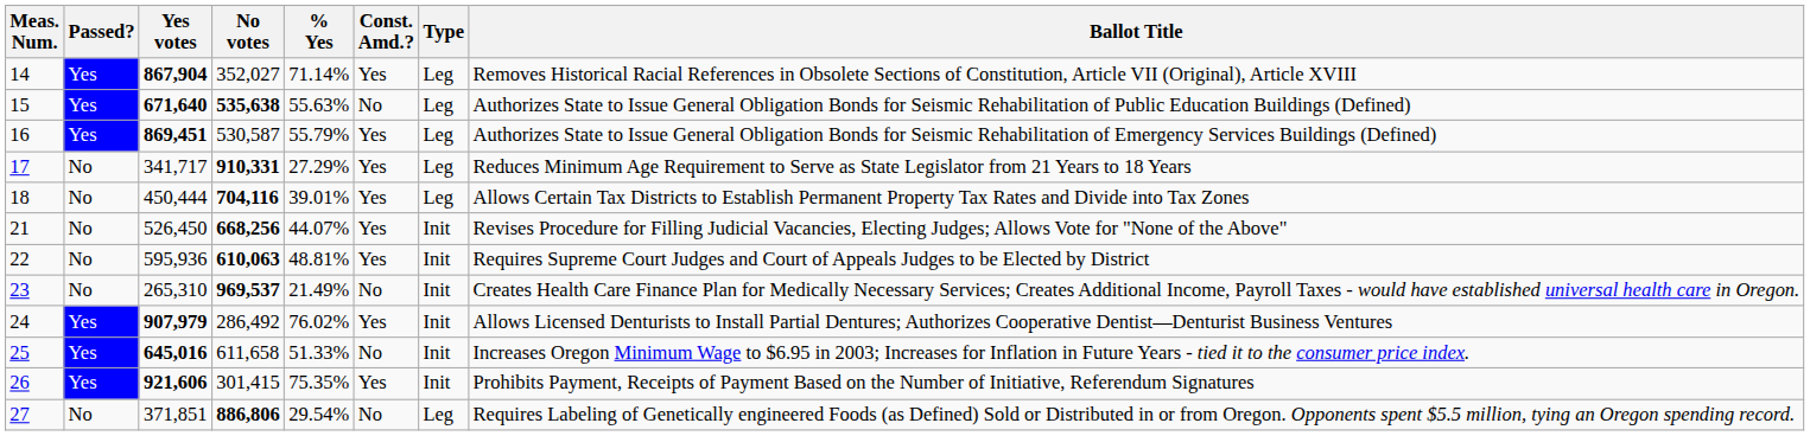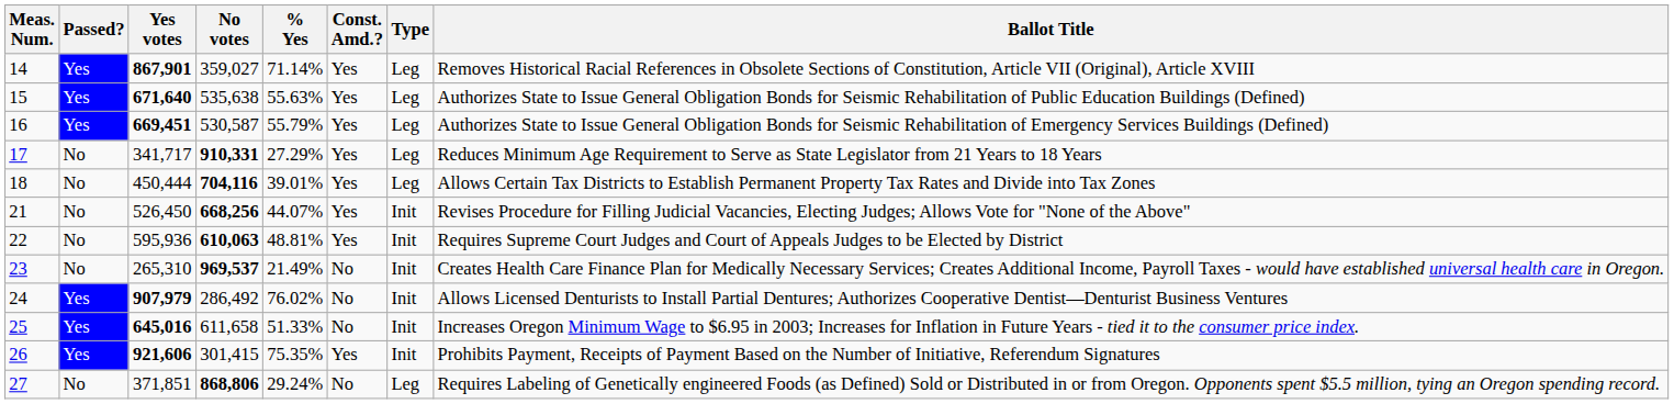 <table class="wikitable sortable">
 <tr>
 <th>Meas.<br>Num.</th>
 <th>Passed?</th>
 <th>Yes<br>votes</th>
 <th>No<br>votes</th>
 <th>%<br>Yes</th>
 <th>Const.<br>Amd.?</th>
 <th>Type</th>
 <th>Ballot Title</th>
 </tr>
 <tr>
 <td>14</td>
 <td style="background:blue;color:white">Yes</td>
-<td><strong>867,904</strong></td>
-<td>352,027</td>
+<td><strong>867,901</strong></td>
+<td>359,027</td>
 <td>71.14%</td>
 <td>Yes</td>
 <td>Leg</td>
 <td>Removes Historical Racial References in Obsolete Sections of Constitution, Article VII (Original), Article XVIII</td>
 </tr>
 <tr>
 <td>15</td>
 <td style="background:blue;color:white">Yes</td>
 <td><strong>671,640</strong></td>
-<td><strong>535,638</strong></td>
+<td>535,638</td>
 <td>55.63%</td>
-<td>No</td>
+<td>Yes</td>
 <td>Leg</td>
 <td>Authorizes State to Issue General Obligation Bonds for Seismic Rehabilitation of Public Education Buildings (Defined)</td>
 </tr>
 <tr>
 <td>16</td>
 <td style="background:blue;color:white">Yes</td>
-<td><strong>869,451</strong></td>
+<td><strong>669,451</strong></td>
 <td>530,587</td>
 <td>55.79%</td>
 <td>Yes</td>
 <td>Leg</td>
 <td>Authorizes State to Issue General Obligation Bonds for Seismic Rehabilitation of Emergency Services Buildings (Defined)</td>
 </tr>
 <tr>
 <td><a href='#'>17</a></td>
 <td>No</td>
 <td>341,717</td>
 <td><strong>910,331</strong></td>
 <td>27.29%</td>
 <td>Yes</td>
 <td>Leg</td>
 <td>Reduces Minimum Age Requirement to Serve as State Legislator from 21 Years to 18 Years</td>
 </tr>
 <tr>
 <td>18</td>
 <td>No</td>
 <td>450,444</td>
 <td><strong>704,116</strong></td>
 <td>39.01%</td>
 <td>Yes</td>
 <td>Leg</td>
 <td>Allows Certain Tax Districts to Establish Permanent Property Tax Rates and Divide into Tax Zones</td>
 </tr>
 <tr>
 <td>21</td>
 <td>No</td>
 <td>526,450</td>
 <td><strong>668,256</strong></td>
 <td>44.07%</td>
 <td>Yes</td>
 <td>Init</td>
 <td>Revises Procedure for Filling Judicial Vacancies, Electing Judges; Allows Vote for "None of the Above"</td>
 </tr>
 <tr>
 <td>22</td>
 <td>No</td>
 <td>595,936</td>
 <td><strong>610,063</strong></td>
 <td>48.81%</td>
 <td>Yes</td>
 <td>Init</td>
 <td>Requires Supreme Court Judges and Court of Appeals Judges to be Elected by District</td>
 </tr>
 <tr>
 <td><a href='#'>23</a></td>
 <td>No</td>
 <td>265,310</td>
 <td><strong>969,537</strong></td>
 <td>21.49%</td>
 <td>No</td>
 <td>Init</td>
 <td>Creates Health Care Finance Plan for Medically Necessary Services; Creates Additional Income, Payroll Taxes - <em>would have established <a href='#'>universal health care</a> in Oregon.</em></td>
 </tr>
 <tr>
 <td>24</td>
 <td style="background:blue;color:white">Yes</td>
 <td><strong>907,979</strong></td>
 <td>286,492</td>
 <td>76.02%</td>
-<td>Yes</td>
+<td>No</td>
 <td>Init</td>
 <td>Allows Licensed Denturists to Install Partial Dentures; Authorizes Cooperative Dentist—Denturist Business Ventures</td>
 </tr>
 <tr>
 <td><a href='#'>25</a></td>
 <td style="background:blue;color:white">Yes</td>
 <td><strong>645,016</strong></td>
 <td>611,658</td>
 <td>51.33%</td>
 <td>No</td>
 <td>Init</td>
 <td>Increases Oregon <a href='#'>Minimum Wage</a> to $6.95 in 2003; Increases for Inflation in Future Years - <em>tied it to the <a href='#'>consumer price index</a>.</em></td>
 </tr>
 <tr>
 <td><a href='#'>26</a></td>
 <td style="background:blue;color:white">Yes</td>
 <td><strong>921,606</strong></td>
 <td>301,415</td>
 <td>75.35%</td>
 <td>Yes</td>
 <td>Init</td>
 <td>Prohibits Payment, Receipts of Payment Based on the Number of Initiative, Referendum Signatures</td>
 </tr>
 <tr>
 <td><a href='#'>27</a></td>
 <td>No</td>
 <td>371,851</td>
-<td><strong>886,806</strong></td>
-<td>29.54%</td>
+<td><strong>868,806</strong></td>
+<td>29.24%</td>
 <td>No</td>
 <td>Leg</td>
 <td>Requires Labeling of Genetically engineered Foods (as Defined) Sold or Distributed in or from Oregon. <em>Opponents spent $5.5 million, tying an Oregon spending record.</em></td>
 </tr>
 </table>
